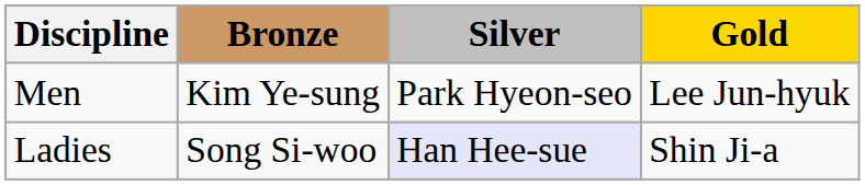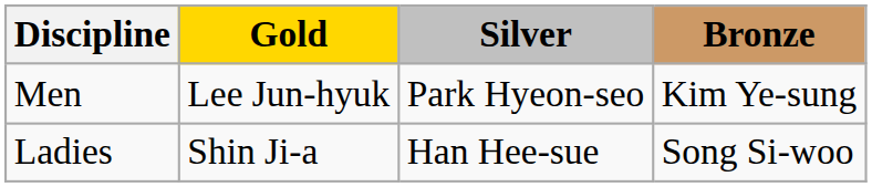 <table class="wikitable">
 <tr>
 <th>Discipline</th>
+<td align=center bgcolor=gold><strong>Gold</strong></td>
+<td align=center bgcolor=silver><strong>Silver</strong></td>
 <td align=center bgcolor=cc9966><strong>Bronze</strong></td>
-<td align=center bgcolor=silver><strong>Silver</strong></td>
-<td align=center bgcolor=gold><strong>Gold</strong></td>
 </tr>
 <tr>
 <td>Men</td>
+<td>Lee Jun-hyuk</td>
+<td>Park Hyeon-seo</td>
 <td>Kim Ye-sung</td>
-<td>Park Hyeon-seo</td>
-<td>Lee Jun-hyuk</td>
 </tr>
 <tr>
 <td>Ladies</td>
+<td>Shin Ji-a</td>
+<td>Han Hee-sue</td>
 <td>Song Si-woo</td>
-<td style="background: lavender;">Han Hee-sue</td>
-<td>Shin Ji-a</td>
 </tr>
 </table>
